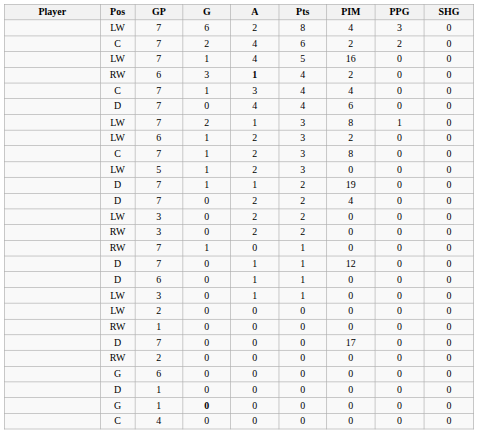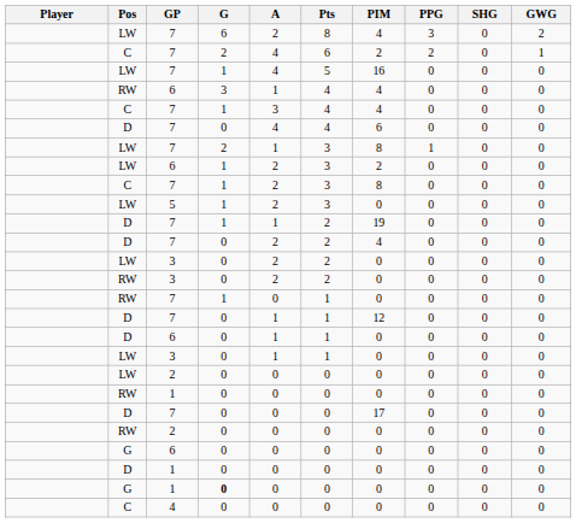 <table class="wikitable sortable" width="60%">
 <tr ALIGN="center">
 <th bgcolor="#DDDDFF" width="10%">Player</th>
 <th bgcolor="#DDDDFF" width="3%" title="Position">Pos</th>
 <th bgcolor="#DDDDFF" width="5%" title="Games played">GP</th>
 <th bgcolor="#DDDDFF" width="5%" title="Goals">G</th>
 <th bgcolor="#DDDDFF" width="5%" title="Assists">A</th>
 <th bgcolor="#DDDDFF" width="5%" title="Points">Pts</th>
 <th bgcolor="#DDDDFF" width="5%" title="Penalties in Minutes">PIM</th>
 <th bgcolor="#DDDDFF" width="5%" title="Power Play Goals">PPG</th>
 <th bgcolor="#DDDDFF" width="5%" title="Short-handed Goals">SHG</th>
+<th bgcolor="#DDDDFF" width="5%" title="Game-winning Goals">GWG</th>
 </tr>
 <tr align="center">
 <td align="right"></td>
 <td>LW</td>
 <td>7</td>
 <td>6</td>
 <td>2</td>
 <td>8</td>
 <td>4</td>
 <td>3</td>
 <td>0</td>
+<td>2</td>
 </tr>
 <tr align="center">
 <td align="right"></td>
 <td>C</td>
 <td>7</td>
 <td>2</td>
 <td>4</td>
 <td>6</td>
 <td>2</td>
 <td>2</td>
 <td>0</td>
+<td>1</td>
 </tr>
 <tr align="center">
 <td align="right"></td>
 <td>LW</td>
 <td>7</td>
 <td>1</td>
 <td>4</td>
 <td>5</td>
 <td>16</td>
 <td>0</td>
 <td>0</td>
+<td>0</td>
 </tr>
 <tr align="center">
 <td align="right"></td>
 <td>RW</td>
 <td>6</td>
 <td>3</td>
-<td><strong>1</strong></td>
+<td>1</td>
 <td>4</td>
-<td>2</td>
+<td>4</td>
+<td>0</td>
 <td>0</td>
 <td>0</td>
 </tr>
 <tr align="center">
 <td align="right"></td>
 <td>C</td>
 <td>7</td>
 <td>1</td>
 <td>3</td>
 <td>4</td>
 <td>4</td>
 <td>0</td>
 <td>0</td>
+<td>0</td>
 </tr>
 <tr align="center">
 <td align="right"></td>
 <td>D</td>
 <td>7</td>
 <td>0</td>
 <td>4</td>
 <td>4</td>
 <td>6</td>
+<td>0</td>
 <td>0</td>
 <td>0</td>
 </tr>
 <tr align="center">
 <td align="right"></td>
 <td>LW</td>
 <td>7</td>
 <td>2</td>
 <td>1</td>
 <td>3</td>
 <td>8</td>
 <td>1</td>
 <td>0</td>
+<td>0</td>
 </tr>
 <tr align="center">
 <td align="right"></td>
 <td>LW</td>
 <td>6</td>
 <td>1</td>
 <td>2</td>
 <td>3</td>
 <td>2</td>
+<td>0</td>
 <td>0</td>
 <td>0</td>
 </tr>
 <tr align="center">
 <td align="right"></td>
 <td>C</td>
 <td>7</td>
 <td>1</td>
 <td>2</td>
 <td>3</td>
 <td>8</td>
 <td>0</td>
 <td>0</td>
+<td>0</td>
 </tr>
 <tr align="center">
 <td align="right"></td>
 <td>LW</td>
 <td>5</td>
 <td>1</td>
 <td>2</td>
 <td>3</td>
+<td>0</td>
 <td>0</td>
 <td>0</td>
 <td>0</td>
 </tr>
 <tr align="center">
 <td align="right"></td>
 <td>D</td>
 <td>7</td>
 <td>1</td>
 <td>1</td>
 <td>2</td>
 <td>19</td>
 <td>0</td>
 <td>0</td>
+<td>0</td>
 </tr>
 <tr align="center">
 <td align="right"></td>
 <td>D</td>
 <td>7</td>
 <td>0</td>
 <td>2</td>
 <td>2</td>
 <td>4</td>
 <td>0</td>
 <td>0</td>
+<td>0</td>
 </tr>
 <tr align="center">
 <td align="right"></td>
 <td>LW</td>
 <td>3</td>
 <td>0</td>
 <td>2</td>
 <td>2</td>
+<td>0</td>
 <td>0</td>
 <td>0</td>
 <td>0</td>
 </tr>
 <tr align="center">
 <td align="right"></td>
 <td>RW</td>
 <td>3</td>
 <td>0</td>
 <td>2</td>
 <td>2</td>
 <td>0</td>
 <td>0</td>
 <td>0</td>
+<td>0</td>
 </tr>
 <tr align="center">
 <td align="right"></td>
 <td>RW</td>
 <td>7</td>
 <td>1</td>
 <td>0</td>
 <td>1</td>
+<td>0</td>
 <td>0</td>
 <td>0</td>
 <td>0</td>
 </tr>
 <tr align="center">
 <td align="right"></td>
 <td>D</td>
 <td>7</td>
 <td>0</td>
 <td>1</td>
 <td>1</td>
 <td>12</td>
 <td>0</td>
 <td>0</td>
+<td>0</td>
 </tr>
 <tr align="center">
 <td align="right"></td>
 <td>D</td>
 <td>6</td>
 <td>0</td>
 <td>1</td>
 <td>1</td>
+<td>0</td>
 <td>0</td>
 <td>0</td>
 <td>0</td>
 </tr>
 <tr align="center">
 <td align="right"></td>
 <td>LW</td>
 <td>3</td>
 <td>0</td>
 <td>1</td>
 <td>1</td>
 <td>0</td>
 <td>0</td>
 <td>0</td>
+<td>0</td>
 </tr>
 <tr align="center">
 <td align="right"></td>
 <td>LW</td>
 <td>2</td>
+<td>0</td>
 <td>0</td>
 <td>0</td>
 <td>0</td>
 <td>0</td>
 <td>0</td>
 <td>0</td>
 </tr>
 <tr align="center">
 <td align="right"></td>
 <td>RW</td>
 <td>1</td>
 <td>0</td>
 <td>0</td>
 <td>0</td>
 <td>0</td>
 <td>0</td>
 <td>0</td>
+<td>0</td>
 </tr>
 <tr align="center">
 <td align="right"></td>
 <td>D</td>
 <td>7</td>
 <td>0</td>
 <td>0</td>
 <td>0</td>
 <td>17</td>
 <td>0</td>
 <td>0</td>
+<td>0</td>
 </tr>
 <tr align="center">
 <td align="right"></td>
 <td>RW</td>
 <td>2</td>
+<td>0</td>
 <td>0</td>
 <td>0</td>
 <td>0</td>
 <td>0</td>
 <td>0</td>
 <td>0</td>
 </tr>
 <tr align="center">
 <td align="right"></td>
 <td>G</td>
 <td>6</td>
 <td>0</td>
 <td>0</td>
 <td>0</td>
 <td>0</td>
 <td>0</td>
 <td>0</td>
+<td>0</td>
 </tr>
 <tr align="center">
 <td align="right"></td>
 <td>D</td>
 <td>1</td>
+<td>0</td>
 <td>0</td>
 <td>0</td>
 <td>0</td>
 <td>0</td>
 <td>0</td>
 <td>0</td>
 </tr>
 <tr align="center">
 <td align="right"></td>
 <td>G</td>
 <td>1</td>
 <td><strong>0</strong></td>
 <td>0</td>
 <td>0</td>
 <td>0</td>
 <td>0</td>
 <td>0</td>
+<td>0</td>
 </tr>
 <tr align="center">
 <td align="right"></td>
 <td>C</td>
 <td>4</td>
 <td>0</td>
 <td>0</td>
 <td>0</td>
 <td>0</td>
 <td>0</td>
 <td>0</td>
+<td>0</td>
 </tr>
 </table>
